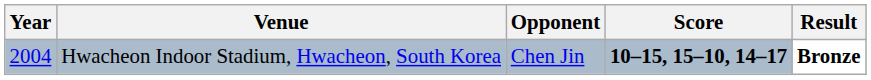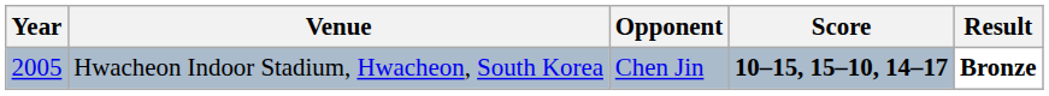 <table class="sortable wikitable" style="font-size: 90%;">
 <tr>
 <th>Year</th>
 <th>Venue</th>
 <th>Opponent</th>
 <th>Score</th>
 <th>Result</th>
 </tr>
 <tr style="background:#AABBCC">
-<td align="center"><a href='#'>2004</a></td>
+<td align="center"><a href='#'>2005</a></td>
 <td align="left">Hwacheon Indoor Stadium, <a href='#'>Hwacheon</a>, <a href='#'>South Korea</a></td>
 <td align="left"> <a href='#'>Chen Jin</a></td>
 <td align="left"><strong>10–15, 15–10, 14–17</strong></td>
 <td style="text-align:left; background:white"> <strong>Bronze</strong></td>
 </tr>
 </table>
